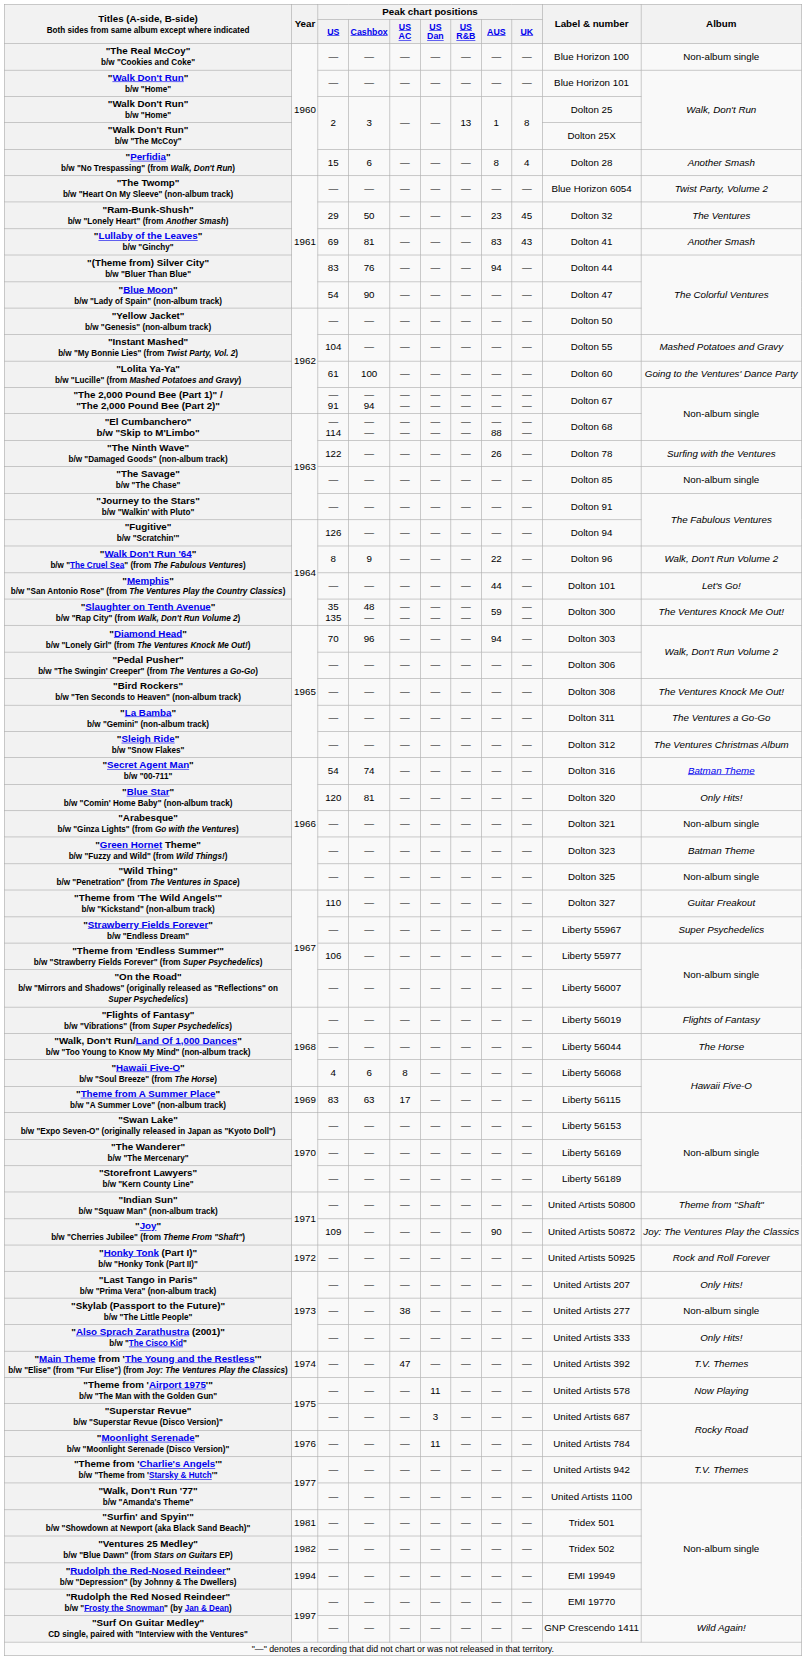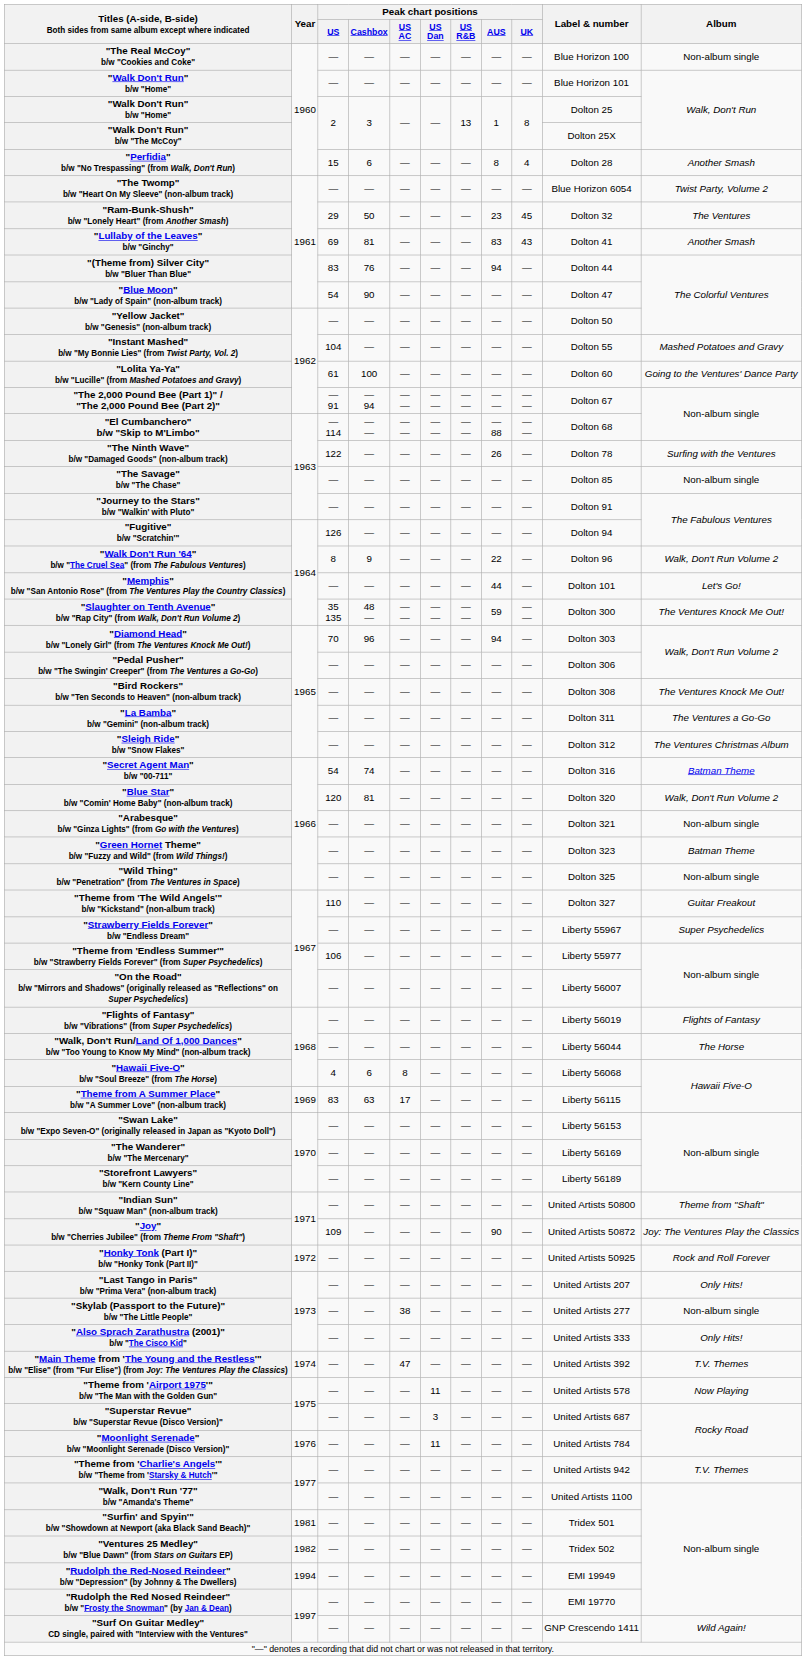 <table class="wikitable plainrowheaders" style="text-align:center;">
 <tr>
 <th scope="col" rowspan="2" style="width:29em;">Titles (A-side, B-side)<br><small>Both sides from same album except where indicated</small></th>
 <th scope="col" rowspan="2">Year</th>
 <th rowspan="1" colspan=7>Peak chart positions</th>
 <th rowspan="2">Label & number</th>
 <th rowspan="2">Album</th>
 </tr>
 <tr>
 <th scope="col" style="width:3em;font-size:90%;"><a href='#'>US</a></th>
 <th scope="col" style="width:3em;font-size:90%;"><a href='#'>Cashbox</a><br></th>
 <th scope="col" style="width:3em;font-size:90%;"><a href='#'>US AC</a></th>
 <th scope="col" style="width:3em;font-size:90%;"><a href='#'>US Dan</a></th>
 <th scope="col" style="width:3em;font-size:90%;"><a href='#'>US R&B</a></th>
 <th scope="col" style="width:3em;font-size:90%;"><a href='#'>AUS</a><br></th>
 <th scope="col" style="width:3em;font-size:90%;"><a href='#'>UK</a><br></th>
 </tr>
 <tr>
 <th scope="row">"The Real McCoy"<br><small>b/w "Cookies and Coke"</small></th>
 <td rowspan="5">1960</td>
 <td>—</td>
 <td>—</td>
 <td>—</td>
 <td>—</td>
 <td>—</td>
 <td>—</td>
 <td>—</td>
 <td>Blue Horizon 100</td>
 <td>Non-album single</td>
 </tr>
 <tr>
 <th scope="row">"<a href='#'>Walk Don't Run</a>"<br><small>b/w "Home"</small></th>
 <td>—</td>
 <td>—</td>
 <td>—</td>
 <td>—</td>
 <td>—</td>
 <td>—</td>
 <td>—</td>
 <td>Blue Horizon 101</td>
 <td rowspan="3"><em>Walk, Don't Run</em></td>
 </tr>
 <tr>
 <th scope="row">"Walk Don't Run"<br><small>b/w "Home"</small></th>
 <td rowspan="2">2</td>
 <td rowspan="2">3</td>
 <td rowspan="2">—</td>
 <td rowspan="2">—</td>
 <td rowspan="2">13</td>
 <td rowspan="2">1</td>
 <td rowspan="2">8</td>
 <td>Dolton 25</td>
 </tr>
 <tr>
 <th scope="row">"Walk Don't Run"<br><small>b/w "The McCoy"</small></th>
 <td>Dolton 25X</td>
 </tr>
 <tr>
 <th scope="row">"<a href='#'>Perfidia</a>"<br><small>b/w "No Trespassing" (from <em>Walk, Don't Run</em>)</small></th>
 <td>15</td>
 <td>6</td>
 <td>—</td>
 <td>—</td>
 <td>—</td>
 <td>8</td>
 <td>4</td>
 <td>Dolton 28</td>
 <td><em>Another Smash</em></td>
 </tr>
 <tr>
 <th scope="row">"The Twomp"<br><small>b/w "Heart On My Sleeve" (non-album track)</small></th>
 <td rowspan="5">1961</td>
 <td>—</td>
 <td>—</td>
 <td>—</td>
 <td>—</td>
 <td>—</td>
 <td>—</td>
 <td>—</td>
 <td>Blue Horizon 6054</td>
 <td><em>Twist Party, Volume 2</em></td>
 </tr>
 <tr>
 <th scope="row">"Ram-Bunk-Shush"<br><small>b/w "Lonely Heart" (from <em>Another Smash</em>)</small></th>
 <td>29</td>
 <td>50</td>
 <td>—</td>
 <td>—</td>
 <td>—</td>
 <td>23</td>
 <td>45</td>
 <td>Dolton 32</td>
 <td><em>The Ventures</em></td>
 </tr>
 <tr>
 <th scope="row">"<a href='#'>Lullaby of the Leaves</a>"<br><small>b/w "Ginchy"</small></th>
 <td>69</td>
 <td>81</td>
 <td>—</td>
 <td>—</td>
 <td>—</td>
 <td>83</td>
 <td>43</td>
 <td>Dolton 41</td>
 <td><em>Another Smash</em></td>
 </tr>
 <tr>
 <th scope="row">"(Theme from) Silver City"<br><small>b/w "Bluer Than Blue"</small></th>
 <td>83</td>
 <td>76</td>
 <td>—</td>
 <td>—</td>
 <td>—</td>
 <td>94</td>
 <td>—</td>
 <td>Dolton 44</td>
 <td rowspan="3"><em>The Colorful Ventures</em></td>
 </tr>
 <tr>
 <th scope="row">"<a href='#'>Blue Moon</a>"<br><small>b/w "Lady of Spain" (non-album track)</small></th>
 <td>54</td>
 <td>90</td>
 <td>—</td>
 <td>—</td>
 <td>—</td>
 <td>—</td>
 <td>—</td>
 <td>Dolton 47</td>
 </tr>
 <tr>
 <th scope="row">"Yellow Jacket"<br><small>b/w "Genesis" (non-album track)</small></th>
 <td rowspan="4">1962</td>
 <td>—</td>
 <td>—</td>
 <td>—</td>
 <td>—</td>
 <td>—</td>
 <td>—</td>
 <td>—</td>
 <td>Dolton 50</td>
 </tr>
 <tr>
 <th scope="row">"Instant Mashed"<br><small>b/w "My Bonnie Lies" (from <em>Twist Party, Vol. 2</em>)</small></th>
 <td>104</td>
 <td>—</td>
 <td>—</td>
 <td>—</td>
 <td>—</td>
 <td>—</td>
 <td>—</td>
 <td>Dolton 55</td>
 <td style="text-align:center;"><em>Mashed Potatoes and Gravy</em></td>
 </tr>
 <tr>
 <th scope="row">"Lolita Ya-Ya"<br><small>b/w "Lucille" (from <em>Mashed Potatoes and Gravy</em>)</small></th>
 <td>61</td>
 <td>100</td>
 <td>—</td>
 <td>—</td>
 <td>—</td>
 <td>—</td>
 <td>—</td>
 <td>Dolton 60</td>
 <td style="text-align:center;"><em>Going to the Ventures' Dance Party</em></td>
 </tr>
 <tr>
 <th scope="row">"The 2,000 Pound Bee (Part 1)" /<br>"The 2,000 Pound Bee (Part 2)"</th>
 <td>—<br>91</td>
 <td>—<br>94</td>
 <td>—<br>—</td>
 <td>—<br>—</td>
 <td>—<br>—</td>
 <td>—<br>—</td>
 <td>—<br>—</td>
 <td>Dolton 67</td>
 <td rowspan="2">Non-album single</td>
 </tr>
 <tr>
 <th scope="row">"El Cumbanchero"<br>b/w "Skip to M'Limbo"</th>
 <td rowspan="4">1963</td>
 <td>—<br>114</td>
 <td>—<br>—</td>
 <td>—<br>—</td>
 <td>—<br>—</td>
 <td>—<br>—</td>
 <td>—<br>88</td>
 <td>—<br>—</td>
 <td>Dolton 68</td>
 </tr>
 <tr>
 <th scope="row">"The Ninth Wave"<br><small>b/w "Damaged Goods" (non-album track)</small></th>
 <td>122</td>
 <td>—</td>
 <td>—</td>
 <td>—</td>
 <td>—</td>
 <td>26</td>
 <td>—</td>
 <td>Dolton 78</td>
 <td><em>Surfing with the Ventures</em></td>
 </tr>
 <tr>
 <th scope="row">"The Savage"<br><small>b/w "The Chase"</small></th>
 <td>—</td>
 <td>—</td>
 <td>—</td>
 <td>—</td>
 <td>—</td>
 <td>—</td>
 <td>—</td>
 <td>Dolton 85</td>
 <td>Non-album single</td>
 </tr>
 <tr>
 <th scope="row">"Journey to the Stars"<br><small>b/w "Walkin' with Pluto"</small></th>
 <td>—</td>
 <td>—</td>
 <td>—</td>
 <td>—</td>
 <td>—</td>
 <td>—</td>
 <td>—</td>
 <td>Dolton 91</td>
 <td rowspan="2"><em>The Fabulous Ventures</em></td>
 </tr>
 <tr>
 <th scope="row">"Fugitive"<br><small>b/w "Scratchin'"</small></th>
 <td rowspan="4">1964</td>
 <td>126</td>
 <td>—</td>
 <td>—</td>
 <td>—</td>
 <td>—</td>
 <td>—</td>
 <td>—</td>
 <td>Dolton 94</td>
 </tr>
 <tr>
 <th scope="row">"<a href='#'>Walk Don't Run '64</a>"<br><small>b/w "<a href='#'>The Cruel Sea</a>" (from <em>The Fabulous Ventures</em>)</small></th>
 <td>8</td>
 <td>9</td>
 <td>—</td>
 <td>—</td>
 <td>—</td>
 <td>22</td>
 <td>—</td>
 <td>Dolton 96</td>
 <td><em>Walk, Don't Run Volume 2</em></td>
 </tr>
 <tr>
 <th scope="row">"<a href='#'>Memphis</a>"<br><small>b/w "San Antonio Rose" (from <em>The Ventures Play the Country Classics</em>)</small></th>
 <td>—</td>
 <td>—</td>
 <td>—</td>
 <td>—</td>
 <td>—</td>
 <td>44</td>
 <td>—</td>
 <td>Dolton 101</td>
 <td><em>Let's Go!</em></td>
 </tr>
 <tr>
 <th scope="row">"<a href='#'>Slaughter on Tenth Avenue</a>"<br><small>b/w "Rap City" (from <em>Walk, Don't Run Volume 2</em>)</small></th>
 <td>35<br>135</td>
 <td>48<br>—</td>
 <td>—<br>—</td>
 <td>—<br>—</td>
 <td>—<br>—</td>
 <td>59</td>
 <td>—<br>—</td>
 <td>Dolton 300</td>
 <td><em>The Ventures Knock Me Out!</em></td>
 </tr>
 <tr>
 <th scope="row">"<a href='#'>Diamond Head</a>"<br><small>b/w "Lonely Girl" (from <em>The Ventures Knock Me Out!</em>)</small></th>
 <td rowspan="5">1965</td>
 <td>70</td>
 <td>96</td>
 <td>—</td>
 <td>—</td>
 <td>—</td>
 <td>94</td>
 <td>—</td>
 <td>Dolton 303</td>
 <td rowspan="2"><em>Walk, Don't Run Volume 2</em></td>
 </tr>
 <tr>
 <th scope="row">"Pedal Pusher"<br><small>b/w "The Swingin' Creeper" (from <em>The Ventures a Go-Go</em>)</small></th>
 <td>—</td>
 <td>—</td>
 <td>—</td>
 <td>—</td>
 <td>—</td>
 <td>—</td>
 <td>—</td>
 <td>Dolton 306</td>
 </tr>
 <tr>
 <th scope="row">"Bird Rockers"<br><small>b/w "Ten Seconds to Heaven" (non-album track)</small></th>
 <td>—</td>
 <td>—</td>
 <td>—</td>
 <td>—</td>
 <td>—</td>
 <td>—</td>
 <td>—</td>
 <td>Dolton 308</td>
 <td><em>The Ventures Knock Me Out!</em></td>
 </tr>
 <tr>
 <th scope="row">"<a href='#'>La Bamba</a>"<br><small>b/w "Gemini" (non-album track)</small></th>
 <td>—</td>
 <td>—</td>
 <td>—</td>
 <td>—</td>
 <td>—</td>
 <td>—</td>
 <td>—</td>
 <td>Dolton 311</td>
 <td><em>The Ventures a Go-Go</em></td>
 </tr>
 <tr>
 <th scope="row">"<a href='#'>Sleigh Ride</a>"<br><small>b/w "Snow Flakes"</small></th>
 <td>—</td>
 <td>—</td>
 <td>—</td>
 <td>—</td>
 <td>—</td>
 <td>—</td>
 <td>—</td>
 <td>Dolton 312</td>
 <td><em>The Ventures Christmas Album</em></td>
 </tr>
 <tr>
 <th scope="row">"<a href='#'>Secret Agent Man</a>"<br><small>b/w "00-711"</small></th>
 <td rowspan="5">1966</td>
 <td>54</td>
 <td>74</td>
 <td>—</td>
 <td>—</td>
 <td>—</td>
 <td>—</td>
 <td>—</td>
 <td>Dolton 316</td>
 <td><em><a href='#'>Batman Theme</a></em></td>
 </tr>
 <tr>
 <th scope="row">"<a href='#'>Blue Star</a>"<br><small>b/w "Comin' Home Baby" (non-album track)</small></th>
 <td>120</td>
 <td>81</td>
 <td>—</td>
 <td>—</td>
 <td>—</td>
 <td>—</td>
 <td>—</td>
 <td>Dolton 320</td>
-<td><em>Only Hits!</em></td>
+<td><em>Walk, Don't Run Volume 2</em></td>
 </tr>
 <tr>
 <th scope="row">"Arabesque"<br><small>b/w "Ginza Lights" (from <em>Go with the Ventures</em>)</small></th>
 <td>—</td>
 <td>—</td>
 <td>—</td>
 <td>—</td>
 <td>—</td>
 <td>—</td>
 <td>—</td>
 <td>Dolton 321</td>
 <td>Non-album single</td>
 </tr>
 <tr>
 <th scope="row">"<a href='#'>Green Hornet</a> Theme"<br><small>b/w "Fuzzy and Wild" (from <em>Wild Things!</em>)</small></th>
 <td>—</td>
 <td>—</td>
 <td>—</td>
 <td>—</td>
 <td>—</td>
 <td>—</td>
 <td>—</td>
 <td>Dolton 323</td>
 <td><em>Batman Theme</em></td>
 </tr>
 <tr>
 <th scope="row">"Wild Thing"<br><small>b/w "Penetration" (from <em>The Ventures in Space</em>)</small></th>
 <td>—</td>
 <td>—</td>
 <td>—</td>
 <td>—</td>
 <td>—</td>
 <td>—</td>
 <td>—</td>
 <td>Dolton 325</td>
 <td>Non-album single</td>
 </tr>
 <tr>
 <th scope="row">"Theme from 'The Wild Angels'"<br><small>b/w "Kickstand" (non-album track)</small></th>
 <td rowspan="4">1967</td>
 <td>110</td>
 <td>—</td>
 <td>—</td>
 <td>—</td>
 <td>—</td>
 <td>—</td>
 <td>—</td>
 <td>Dolton 327</td>
 <td><em>Guitar Freakout</em></td>
 </tr>
 <tr>
 <th scope="row">"<a href='#'>Strawberry Fields Forever</a>"<br><small>b/w "Endless Dream"</small></th>
 <td>—</td>
 <td>—</td>
 <td>—</td>
 <td>—</td>
 <td>—</td>
 <td>—</td>
 <td>—</td>
 <td>Liberty 55967</td>
 <td><em>Super Psychedelics</em></td>
 </tr>
 <tr>
 <th scope="row">"Theme from 'Endless Summer'"<br><small>b/w "Strawberry Fields Forever" (from <em>Super Psychedelics</em>)</small></th>
 <td>106</td>
 <td>—</td>
 <td>—</td>
 <td>—</td>
 <td>—</td>
 <td>—</td>
 <td>—</td>
 <td>Liberty 55977</td>
 <td rowspan="2">Non-album single</td>
 </tr>
 <tr>
 <th scope="row">"On the Road"<br><small>b/w "Mirrors and Shadows" (originally released as "Reflections" on <em>Super Psychedelics</em>)</small></th>
 <td>—</td>
 <td>—</td>
 <td>—</td>
 <td>—</td>
 <td>—</td>
 <td>—</td>
 <td>—</td>
 <td>Liberty 56007</td>
 </tr>
 <tr>
 <th scope="row">"Flights of Fantasy"<br><small>b/w "Vibrations" (from <em>Super Psychedelics</em>)</small></th>
 <td rowspan="3">1968</td>
 <td>—</td>
 <td>—</td>
 <td>—</td>
 <td>—</td>
 <td>—</td>
 <td>—</td>
 <td>—</td>
 <td>Liberty 56019</td>
 <td><em>Flights of Fantasy</em></td>
 </tr>
 <tr>
 <th scope="row">"Walk, Don't Run/<a href='#'>Land Of 1,000 Dances</a>"<br><small>b/w "Too Young to Know My Mind" (non-album track)</small></th>
 <td>—</td>
 <td>—</td>
 <td>—</td>
 <td>—</td>
 <td>—</td>
 <td>—</td>
 <td>—</td>
 <td>Liberty 56044</td>
 <td><em>The Horse</em></td>
 </tr>
 <tr>
 <th scope="row">"<a href='#'>Hawaii Five-O</a>"<br><small>b/w "Soul Breeze" (from <em>The Horse</em>)</small></th>
 <td>4</td>
 <td>6</td>
 <td>8</td>
 <td>—</td>
 <td>—</td>
 <td>—</td>
 <td>—</td>
 <td>Liberty 56068</td>
 <td rowspan=2><em>Hawaii Five-O</em></td>
 </tr>
 <tr>
 <th scope="row">"<a href='#'>Theme from A Summer Place</a>"<br><small>b/w "A Summer Love" (non-album track)</small></th>
 <td>1969</td>
 <td>83</td>
 <td>63</td>
 <td>17</td>
 <td>—</td>
 <td>—</td>
 <td>—</td>
 <td>—</td>
 <td>Liberty 56115</td>
 </tr>
 <tr>
 <th scope="row">"Swan Lake"<br><small>b/w "Expo Seven-O" (originally released in Japan as "Kyoto Doll")</small></th>
 <td rowspan="3">1970</td>
 <td>—</td>
 <td>—</td>
 <td>—</td>
 <td>—</td>
 <td>—</td>
 <td>—</td>
 <td>—</td>
 <td>Liberty 56153</td>
 <td rowspan="3">Non-album single</td>
 </tr>
 <tr>
 <th scope="row">"The Wanderer"<br><small>b/w "The Mercenary"</small></th>
 <td>—</td>
 <td>—</td>
 <td>—</td>
 <td>—</td>
 <td>—</td>
 <td>—</td>
 <td>—</td>
 <td>Liberty 56169</td>
 </tr>
 <tr>
 <th scope="row">"Storefront Lawyers"<br><small>b/w "Kern County Line"</small></th>
 <td>—</td>
 <td>—</td>
 <td>—</td>
 <td>—</td>
 <td>—</td>
 <td>—</td>
 <td>—</td>
 <td>Liberty 56189</td>
 </tr>
 <tr>
 <th scope="row">"Indian Sun"<br><small>b/w "Squaw Man" (non-album track)</small></th>
 <td rowspan="2">1971</td>
 <td>—</td>
 <td>—</td>
 <td>—</td>
 <td>—</td>
 <td>—</td>
 <td>—</td>
 <td>—</td>
 <td>United Artists 50800</td>
 <td><em>Theme from "Shaft"</em></td>
 </tr>
 <tr>
 <th scope="row">"<a href='#'>Joy</a>"<br><small>b/w "Cherries Jubilee" (from <em>Theme From "Shaft"</em>)</small></th>
 <td>109</td>
 <td>—</td>
 <td>—</td>
 <td>—</td>
 <td>—</td>
 <td>90</td>
 <td>—</td>
 <td>United Artists 50872</td>
 <td><em>Joy: The Ventures Play the Classics</em></td>
 </tr>
 <tr>
 <th scope="row">"<a href='#'>Honky Tonk</a> (Part I)"<br><small>b/w "Honky Tonk (Part II)"</small></th>
 <td>1972</td>
 <td>—</td>
 <td>—</td>
 <td>—</td>
 <td>—</td>
 <td>—</td>
 <td>—</td>
 <td>—</td>
 <td>United Artists 50925</td>
 <td><em>Rock and Roll Forever</em></td>
 </tr>
 <tr>
 <th scope="row">"Last Tango in Paris"<br><small>b/w "Prima Vera" (non-album track)</small></th>
 <td rowspan="3">1973</td>
 <td>—</td>
 <td>—</td>
 <td>—</td>
 <td>—</td>
 <td>—</td>
 <td>—</td>
 <td>—</td>
 <td>United Artists 207</td>
 <td><em>Only Hits!</em></td>
 </tr>
 <tr>
 <th scope="row">"Skylab (Passport to the Future)"<br><small>b/w "The Little People"</small></th>
 <td>—</td>
 <td>—</td>
 <td>38</td>
 <td>—</td>
 <td>—</td>
 <td>—</td>
 <td>—</td>
 <td>United Artists 277</td>
 <td>Non-album single</td>
 </tr>
 <tr>
 <th scope="row">"<a href='#'>Also Sprach Zarathustra</a> (2001)"<br><small>b/w "<a href='#'>The Cisco Kid</a>"</small></th>
 <td>—</td>
 <td>—</td>
 <td>—</td>
 <td>—</td>
 <td>—</td>
 <td>—</td>
 <td>—</td>
 <td>United Artists 333</td>
 <td><em>Only Hits!</em></td>
 </tr>
 <tr>
 <th scope="row">"<a href='#'>Main Theme</a> from '<a href='#'>The Young and the Restless</a>'"<br><small>b/w "Elise" (from "Fur Elise") (from <em>Joy: The Ventures Play the Classics</em>)</small></th>
 <td>1974</td>
 <td>—</td>
 <td>—</td>
 <td>47</td>
 <td>—</td>
 <td>—</td>
 <td>—</td>
 <td>—</td>
 <td>United Artists 392</td>
 <td><em>T.V. Themes</em></td>
 </tr>
 <tr>
 <th scope="row">"Theme from '<a href='#'>Airport 1975</a>'"<br><small>b/w "The Man with the Golden Gun"</small></th>
 <td rowspan="2">1975</td>
 <td>—</td>
 <td>—</td>
 <td>—</td>
 <td>11</td>
 <td>—</td>
 <td>—</td>
 <td>—</td>
 <td>United Artists 578</td>
 <td><em>Now Playing</em></td>
 </tr>
 <tr>
 <th scope="row">"Superstar Revue"<br><small>b/w "Superstar Revue (Disco Version)"</small></th>
 <td>—</td>
 <td>—</td>
 <td>—</td>
 <td>3</td>
 <td>—</td>
 <td>—</td>
 <td>—</td>
 <td>United Artists 687</td>
 <td rowspan="2"><em>Rocky Road</em></td>
 </tr>
 <tr>
 <th scope="row">"<a href='#'>Moonlight Serenade</a>"<br><small>b/w "Moonlight Serenade (Disco Version)"</small></th>
 <td>1976</td>
 <td>—</td>
 <td>—</td>
 <td>—</td>
 <td>11</td>
 <td>—</td>
 <td>—</td>
 <td>—</td>
 <td>United Artists 784</td>
 </tr>
 <tr>
 <th scope="row">"Theme from '<a href='#'>Charlie's Angels</a>'"<br><small>b/w "Theme from '<a href='#'>Starsky & Hutch</a>'"</small></th>
 <td rowspan="2">1977</td>
 <td>—</td>
 <td>—</td>
 <td>—</td>
 <td>—</td>
 <td>—</td>
 <td>—</td>
 <td>—</td>
 <td>United Artists 942</td>
 <td><em>T.V. Themes</em></td>
 </tr>
 <tr>
 <th scope="row">"Walk, Don't Run '77"<br><small>b/w "Amanda's Theme"</small></th>
 <td>—</td>
 <td>—</td>
 <td>—</td>
 <td>—</td>
 <td>—</td>
 <td>—</td>
 <td>—</td>
 <td>United Artists 1100</td>
 <td rowspan="5">Non-album single</td>
 </tr>
 <tr>
 <th scope="row">"Surfin' and Spyin'"<br><small>b/w "Showdown at Newport (aka Black Sand Beach)"</small></th>
 <td>1981</td>
 <td>—</td>
 <td>—</td>
 <td>—</td>
 <td>—</td>
 <td>—</td>
 <td>—</td>
 <td>—</td>
 <td>Tridex 501</td>
 </tr>
 <tr>
 <th scope="row">"Ventures 25 Medley"<br><small>b/w "Blue Dawn" (from <em>Stars on Guitars</em> EP)</small></th>
 <td>1982</td>
 <td>—</td>
 <td>—</td>
 <td>—</td>
 <td>—</td>
 <td>—</td>
 <td>—</td>
 <td>—</td>
 <td>Tridex 502</td>
 </tr>
 <tr>
 <th scope="row">"<a href='#'>Rudolph the Red-Nosed Reindeer</a>"<br><small>b/w "Depression" (by Johnny & The Dwellers)</small></th>
 <td>1994</td>
 <td>—</td>
 <td>—</td>
 <td>—</td>
 <td>—</td>
 <td>—</td>
 <td>—</td>
 <td>—</td>
 <td>EMI 19949</td>
 </tr>
 <tr>
 <th scope="row">"Rudolph the Red Nosed Reindeer"<br><small>b/w "<a href='#'>Frosty the Snowman</a>" (by <a href='#'>Jan & Dean</a>)</small></th>
 <td rowspan="2">1997</td>
 <td>—</td>
 <td>—</td>
 <td>—</td>
 <td>—</td>
 <td>—</td>
 <td>—</td>
 <td>—</td>
 <td>EMI 19770</td>
 </tr>
 <tr>
 <th scope="row">"Surf On Guitar Medley"<br><small>CD single, paired with "Interview with the Ventures"</small></th>
 <td>—</td>
 <td>—</td>
 <td>—</td>
 <td>—</td>
 <td>—</td>
 <td>—</td>
 <td>—</td>
 <td>GNP Crescendo 1411</td>
 <td><em>Wild Again!</em></td>
 </tr>
 <tr>
 <td colspan="11" style="font-size:90%">"—" denotes a recording that did not chart or was not released in that territory.</td>
 </tr>
 </table>
